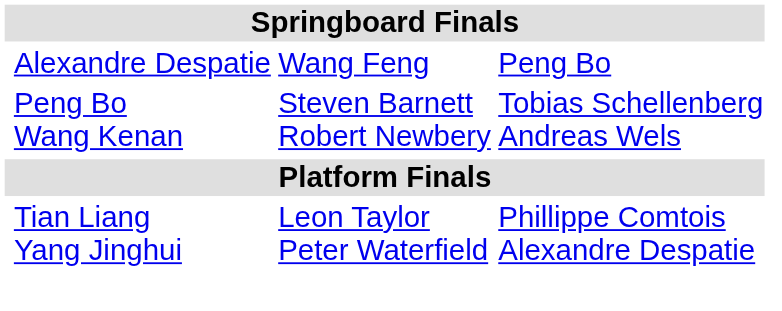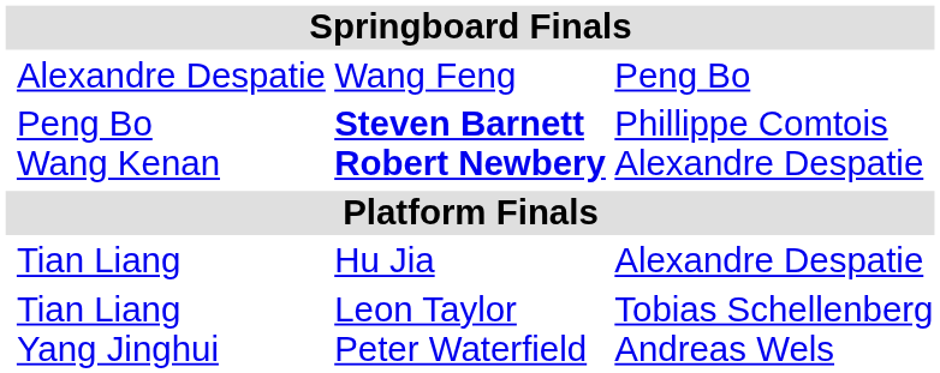 <table>
 <tr bgcolor="DFDFDF">
 <td colspan="4" align="center"><strong>Springboard Finals</strong></td>
 </tr>
 <tr>
 <th scope=row style="text-align:left"></th>
 <td><a href='#'>Alexandre Despatie</a><br><small></small></td>
 <td><a href='#'>Wang Feng</a><br><small></small></td>
 <td><a href='#'>Peng Bo</a><br><small></small></td>
 </tr>
 <tr>
 <th scope=row style="text-align:left"></th>
 <td><a href='#'>Peng Bo</a><br><a href='#'>Wang Kenan</a><br><small></small></td>
-<td><a href='#'>Steven Barnett</a><br><a href='#'>Robert Newbery</a><br><small></small></td>
-<td><a href='#'>Tobias Schellenberg</a><br><a href='#'>Andreas Wels</a><br><small></small></td>
+<td><strong><a href='#'>Steven Barnett</a><br><a href='#'>Robert Newbery</a><br><small></small></strong></td>
+<td><a href='#'>Phillippe Comtois</a><br><a href='#'>Alexandre Despatie</a><br><small></small></td>
 </tr>
 <tr bgcolor="DFDFDF">
 <td colspan="4" align="center"><strong>Platform Finals</strong></td>
 </tr>
 <tr>
 <th scope=row style="text-align:left"></th>
+<td><a href='#'>Tian Liang</a><br><small></small></td>
+<td><a href='#'>Hu Jia</a><br><small></small></td>
+<td><a href='#'>Alexandre Despatie</a><br><small></small></td>
+</tr>
+<tr>
+<th scope=row style="text-align:left"></th>
 <td><a href='#'>Tian Liang</a><br><a href='#'>Yang Jinghui</a><br><small></small></td>
 <td><a href='#'>Leon Taylor</a><br><a href='#'>Peter Waterfield</a><br><small></small></td>
-<td><a href='#'>Phillippe Comtois</a><br><a href='#'>Alexandre Despatie</a><br><small></small></td>
+<td><a href='#'>Tobias Schellenberg</a><br><a href='#'>Andreas Wels</a><br><small></small></td>
 </tr>
 </table>
